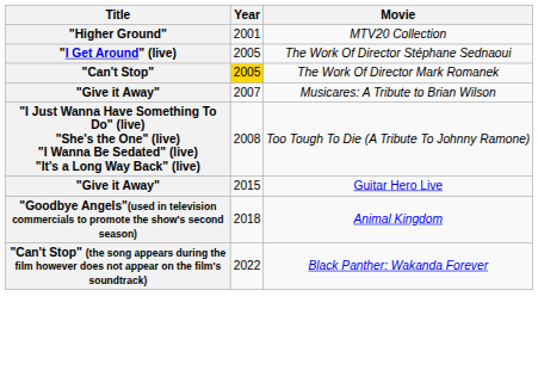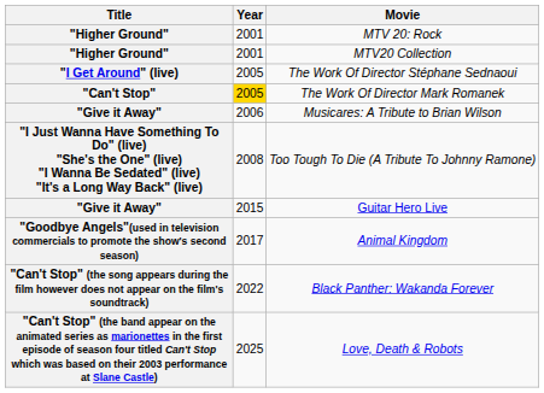 <table class="wikitable plainrowheaders" style="text-align:center;">
 <tr>
 <th scope="col" style="width:18em;">Title</th>
 <th scope="col">Year</th>
 <th scope="col">Movie</th>
+</tr>
+<tr>
+<th scope="row">"Higher Ground"</th>
+<td>2001</td>
+<td><em>MTV 20: Rock</em></td>
 </tr>
 <tr>
 <th scope="row">"Higher Ground"</th>
 <td>2001</td>
 <td><em>MTV20 Collection</em></td>
 </tr>
 <tr>
 <th scope="row">"<a href='#'>I Get Around</a>" (live)</th>
 <td>2005</td>
 <td><em>The Work Of Director Stéphane Sednaoui</em></td>
 </tr>
 <tr>
 <th scope="row">"Can't Stop"</th>
 <td style="background: gold;">2005</td>
 <td><em>The Work Of Director Mark Romanek</em></td>
 </tr>
 <tr>
 <th scope="row">"Give it Away"</th>
-<td>2007</td>
+<td>2006</td>
 <td><em>Musicares: A Tribute to Brian Wilson</em></td>
 </tr>
 <tr>
 <th scope="row">"I Just Wanna Have Something To Do" (live)<br>"She's the One" (live)<br>"I Wanna Be Sedated" (live)<br>"It's a Long Way Back" (live)</th>
 <td>2008</td>
 <td><em>Too Tough To Die (A Tribute To Johnny Ramone)</em></td>
 </tr>
 <tr>
 <th scope="row">"Give it Away"</th>
 <td>2015</td>
 <td><a href='#'>Guitar Hero Live</a></td>
 </tr>
 <tr>
 <th scope="row">"Goodbye Angels"<small>(used in television commercials to promote the show's second season)</small></th>
-<td>2018</td>
+<td>2017</td>
 <td><em><a href='#'>Animal Kingdom</a></em></td>
 </tr>
 <tr>
 <th scope="row">"Can't Stop" <small>(the song appears during the film however does not appear on the film's soundtrack)</small></th>
 <td>2022</td>
 <td><em><a href='#'>Black Panther: Wakanda Forever</a></em> </td>
 </tr>
+<tr>
+<th scope="row">"Can't Stop" <small>(the band appear on the animated series as <a href='#'>marionettes</a> in the first episode of season four titled <em>Can't Stop</em> which was based on their 2003 performance at <a href='#'>Slane Castle</a>)</small></th>
+<td>2025</td>
+<td><em><a href='#'>Love, Death & Robots</a></em></td>
+</tr>
 </table>
